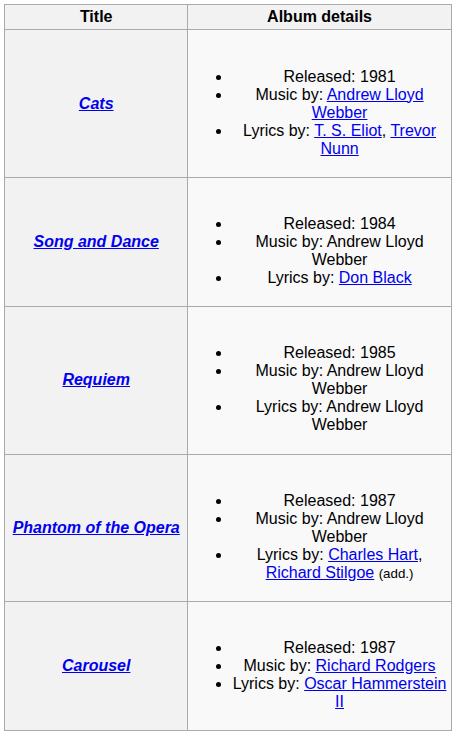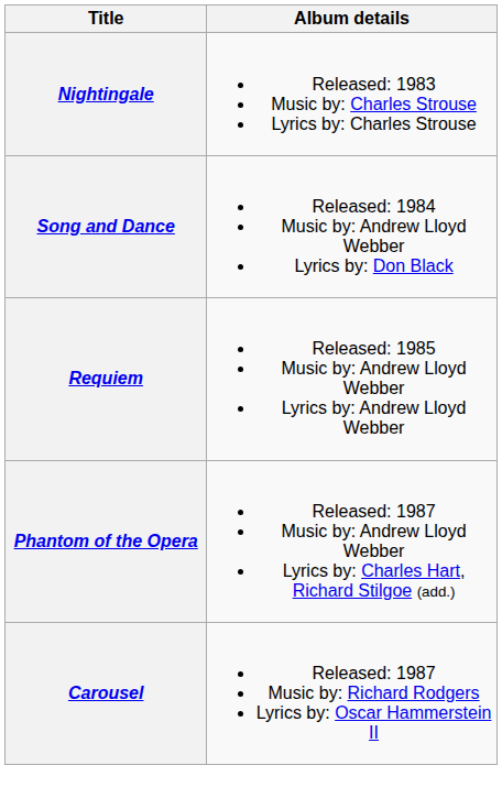 <table class="wikitable plainrowheaders" style="text-align:center;">
 <tr>
 <th scope="col" style="width:11em;">Title</th>
 <th scope="col" style="width:16em;">Album details</th>
 </tr>
 <tr>
-<th scope="row"><em><a href='#'>Cats</a></em></th>
-<td><br><ul><li>Released: 1981</li><li>Music by: <a href='#'>Andrew Lloyd Webber</a></li><li>Lyrics by: <a href='#'>T. S. Eliot</a>, <a href='#'>Trevor Nunn</a></li></ul></td>
+<th scope="row"><em><a href='#'>Nightingale</a></em></th>
+<td><br><ul><li>Released: 1983</li><li>Music by: <a href='#'>Charles Strouse</a></li><li>Lyrics by: Charles Strouse</li></ul></td>
 </tr>
 <tr>
 <th scope="row"><em><a href='#'>Song and Dance</a></em></th>
 <td><br><ul><li>Released: 1984</li><li>Music by: Andrew Lloyd Webber</li><li>Lyrics by: <a href='#'>Don Black</a></li></ul></td>
 </tr>
 <tr>
 <th scope="row"><em><a href='#'>Requiem</a></em></th>
 <td><br><ul><li>Released: 1985</li><li>Music by: Andrew Lloyd Webber</li><li>Lyrics by: Andrew Lloyd Webber</li></ul></td>
 </tr>
 <tr>
 <th scope="row"><em><a href='#'>Phantom of the Opera</a></em></th>
 <td><br><ul><li>Released: 1987</li><li>Music by: Andrew Lloyd Webber</li><li>Lyrics by: <a href='#'>Charles Hart</a>, <a href='#'>Richard Stilgoe</a> <small>(add.)</small></li></ul></td>
 </tr>
 <tr>
 <th scope="row"><em><a href='#'>Carousel</a></em></th>
 <td><br><ul><li>Released: 1987</li><li>Music by: <a href='#'>Richard Rodgers</a></li><li>Lyrics by: <a href='#'>Oscar Hammerstein II</a></li></ul></td>
 </tr>
 <tr>
 </tr>
 </table>
